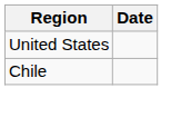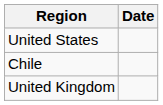 <table class="wikitable">
 <tr>
 <th>Region</th>
 <th>Date</th>
 </tr>
 <tr>
 <td>United States</td>
 <td></td>
 </tr>
 <tr>
 <td>Chile</td>
 <td></td>
 </tr>
+<tr>
+<td>United Kingdom</td>
+<td></td>
+</tr>
 </table>
